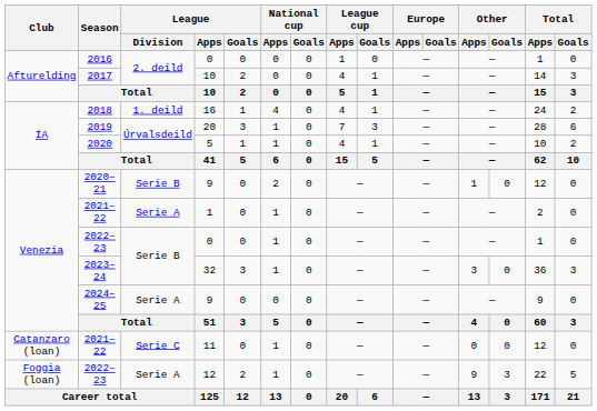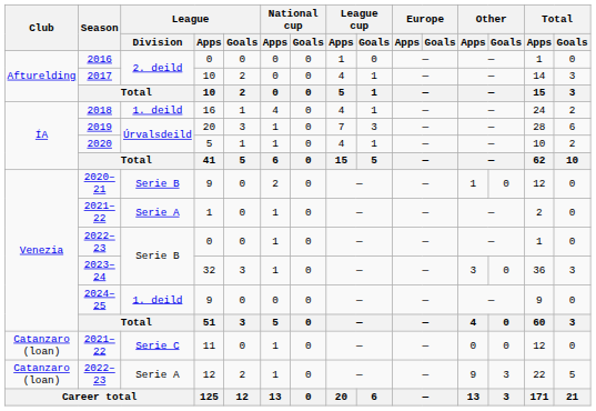 <table class="wikitable" style="text-align:center">
 <tr>
 <th rowspan="2">Club</th>
 <th rowspan="2">Season</th>
 <th colspan="3">League</th>
 <th colspan="2">National cup</th>
 <th colspan="2">League cup</th>
 <th colspan="2">Europe</th>
 <th colspan="2">Other</th>
 <th colspan="2">Total</th>
 </tr>
 <tr>
 <th>Division</th>
 <th>Apps</th>
 <th>Goals</th>
 <th>Apps</th>
 <th>Goals</th>
 <th>Apps</th>
 <th>Goals</th>
 <th>Apps</th>
 <th>Goals</th>
 <th>Apps</th>
 <th>Goals</th>
 <th>Apps</th>
 <th>Goals</th>
 </tr>
 <tr>
 <td rowspan="3"><a href='#'>Afturelding</a></td>
 <td><a href='#'>2016</a></td>
 <td rowspan="2"><a href='#'>2. deild</a></td>
 <td>0</td>
 <td>0</td>
 <td>0</td>
 <td>0</td>
 <td>1</td>
 <td>0</td>
 <td colspan="2">—</td>
 <td colspan="2">—</td>
 <td>1</td>
 <td>0</td>
 </tr>
 <tr>
 <td><a href='#'>2017</a></td>
 <td>10</td>
 <td>2</td>
 <td>0</td>
 <td>0</td>
 <td>4</td>
 <td>1</td>
 <td colspan="2">—</td>
 <td colspan="2">—</td>
 <td>14</td>
 <td>3</td>
 </tr>
 <tr>
 <th colspan="2">Total</th>
 <th>10</th>
 <th>2</th>
 <th>0</th>
 <th>0</th>
 <th>5</th>
 <th>1</th>
 <th colspan="2">—</th>
 <th colspan="2">—</th>
 <th>15</th>
 <th>3</th>
 </tr>
 <tr>
 <td rowspan="4"><a href='#'>ÍA</a></td>
 <td><a href='#'>2018</a></td>
 <td><a href='#'>1. deild</a></td>
 <td>16</td>
 <td>1</td>
 <td>4</td>
 <td>0</td>
 <td>4</td>
 <td>1</td>
 <td colspan="2">—</td>
 <td colspan="2">—</td>
 <td>24</td>
 <td>2</td>
 </tr>
 <tr>
 <td><a href='#'>2019</a></td>
 <td rowspan="2"><a href='#'>Úrvalsdeild</a></td>
 <td>20</td>
 <td>3</td>
 <td>1</td>
 <td>0</td>
 <td>7</td>
 <td>3</td>
 <td colspan="2">—</td>
 <td colspan="2">—</td>
 <td>28</td>
 <td>6</td>
 </tr>
 <tr>
 <td><a href='#'>2020</a></td>
 <td>5</td>
 <td>1</td>
 <td>1</td>
 <td>0</td>
 <td>4</td>
 <td>1</td>
 <td colspan="2">—</td>
 <td colspan="2">—</td>
 <td>10</td>
 <td>2</td>
 </tr>
 <tr>
 <th colspan="2">Total</th>
 <th>41</th>
 <th>5</th>
 <th>6</th>
 <th>0</th>
 <th>15</th>
 <th>5</th>
 <th colspan="2">—</th>
 <th colspan="2">—</th>
 <th>62</th>
 <th>10</th>
 </tr>
 <tr>
 <td rowspan="6"><a href='#'>Venezia</a></td>
 <td><a href='#'>2020–21</a></td>
 <td><a href='#'>Serie B</a></td>
 <td>9</td>
 <td>0</td>
 <td>2</td>
 <td>0</td>
 <td colspan="2">—</td>
 <td colspan="2">—</td>
 <td>1</td>
 <td>0</td>
 <td>12</td>
 <td>0</td>
 </tr>
 <tr>
 <td><a href='#'>2021–22</a></td>
 <td><a href='#'>Serie A</a></td>
 <td>1</td>
 <td>0</td>
 <td>1</td>
 <td>0</td>
 <td colspan="2">—</td>
 <td colspan="2">—</td>
 <td colspan="2">—</td>
 <td>2</td>
 <td>0</td>
 </tr>
 <tr>
 <td><a href='#'>2022–23</a></td>
 <td rowspan="2">Serie B</td>
 <td>0</td>
 <td>0</td>
 <td>1</td>
 <td>0</td>
 <td colspan="2">—</td>
 <td colspan="2">—</td>
 <td colspan="2">—</td>
 <td>1</td>
 <td>0</td>
 </tr>
 <tr>
 <td><a href='#'>2023–24</a></td>
 <td>32</td>
 <td>3</td>
 <td>1</td>
 <td>0</td>
 <td colspan="2">—</td>
 <td colspan="2">—</td>
 <td>3</td>
 <td>0</td>
 <td>36</td>
 <td>3</td>
 </tr>
 <tr>
 <td><a href='#'>2024–25</a></td>
-<td>Serie A</td>
+<td><a href='#'>1. deild</a></td>
 <td>9</td>
 <td>0</td>
 <td>0</td>
 <td>0</td>
 <td colspan="2">—</td>
 <td colspan="2">—</td>
 <td colspan="2">—</td>
 <td>9</td>
 <td>0</td>
 </tr>
 <tr>
 <th colspan="2">Total</th>
 <th>51</th>
 <th>3</th>
 <th>5</th>
 <th>0</th>
 <th colspan="2">—</th>
 <th colspan="2">—</th>
 <th>4</th>
 <th>0</th>
 <th>60</th>
 <th>3</th>
 </tr>
 <tr>
 <td><a href='#'>Catanzaro</a> (loan)</td>
 <td><a href='#'>2021–22</a></td>
 <td><a href='#'>Serie C</a></td>
 <td>11</td>
 <td>0</td>
 <td>1</td>
 <td>0</td>
 <td colspan="2">—</td>
 <td colspan="2">—</td>
 <td>0</td>
 <td>0</td>
 <td>12</td>
 <td>0</td>
 </tr>
 <tr>
-<td><a href='#'>Foggia</a> (loan)</td>
+<td><a href='#'>Catanzaro</a> (loan)</td>
 <td><a href='#'>2022–23</a></td>
 <td>Serie A</td>
 <td>12</td>
 <td>2</td>
 <td>1</td>
 <td>0</td>
 <td colspan="2">—</td>
 <td colspan="2">—</td>
 <td>9</td>
 <td>3</td>
 <td>22</td>
 <td>5</td>
 </tr>
 <tr>
 <th colspan="3">Career total</th>
 <th>125</th>
 <th>12</th>
 <th>13</th>
 <th>0</th>
 <th>20</th>
 <th>6</th>
 <th colspan="2">—</th>
 <th>13</th>
 <th>3</th>
 <th>171</th>
 <th>21</th>
 </tr>
 </table>
